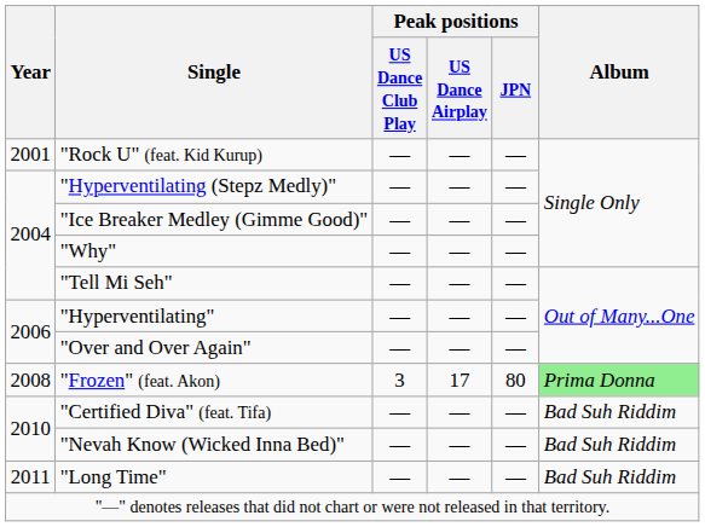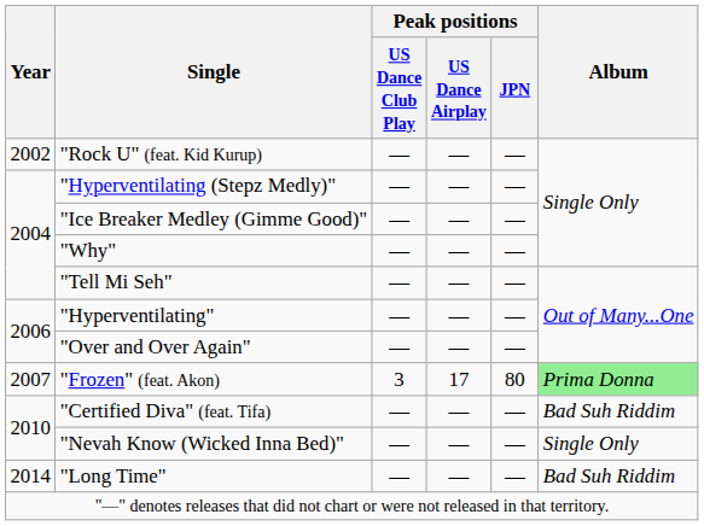 <table class="wikitable">
 <tr>
 <th rowspan="2">Year</th>
 <th rowspan="2">Single</th>
 <th colspan="3">Peak positions</th>
 <th rowspan="2">Album</th>
 </tr>
 <tr>
 <th style="width:30px;"><small><a href='#'>US Dance Club Play</a></small></th>
 <th style="width:30px;"><small><a href='#'>US Dance Airplay</a></small></th>
 <th style="width:30px;"><small><a href='#'>JPN</a></small></th>
 </tr>
 <tr>
-<td style="text-align:center;">2001</td>
+<td style="text-align:center;">2002</td>
 <td align="left">"Rock U" <small>(feat. Kid Kurup)</small></td>
 <td style="text-align:center;">—</td>
 <td style="text-align:center;">—</td>
 <td style="text-align:center;">—</td>
 <td rowspan="4"><em>Single Only</em></td>
 </tr>
 <tr>
 <td style="text-align:center;" rowspan="4">2004</td>
 <td align="left">"<a href='#'>Hyperventilating</a> (Stepz Medly)"</td>
 <td style="text-align:center;">—</td>
 <td style="text-align:center;">—</td>
 <td style="text-align:center;">—</td>
 </tr>
 <tr>
 <td align="left">"Ice Breaker Medley (Gimme Good)"</td>
 <td style="text-align:center;">—</td>
 <td style="text-align:center;">—</td>
 <td style="text-align:center;">—</td>
 </tr>
 <tr>
 <td align="left">"Why"</td>
 <td style="text-align:center;">—</td>
 <td style="text-align:center;">—</td>
 <td style="text-align:center;">—</td>
 </tr>
 <tr>
 <td align="left">"Tell Mi Seh"</td>
 <td style="text-align:center;">—</td>
 <td style="text-align:center;">—</td>
 <td style="text-align:center;">—</td>
 <td rowspan="3"><em><a href='#'>Out of Many...One</a></em></td>
 </tr>
 <tr>
 <td style="text-align:center;" rowspan="2">2006</td>
 <td align="left">"Hyperventilating"</td>
 <td style="text-align:center;">—</td>
 <td style="text-align:center;">—</td>
 <td style="text-align:center;">—</td>
 </tr>
 <tr>
 <td align="left">"Over and Over Again"</td>
 <td style="text-align:center;">—</td>
 <td style="text-align:center;">—</td>
 <td style="text-align:center;">—</td>
 </tr>
 <tr>
-<td style="text-align:center;">2008</td>
+<td style="text-align:center;">2007</td>
 <td align="left">"<a href='#'>Frozen</a>" <small>(feat. Akon)</small></td>
 <td style="text-align:center;">3</td>
 <td style="text-align:center;">17</td>
 <td style="text-align:center;">80</td>
 <td style="background: lightgreen;"><em>Prima Donna</em></td>
 </tr>
 <tr>
 <td style="text-align:center;" rowspan="2">2010</td>
 <td align="left">"Certified Diva" <small>(feat. Tifa)</small></td>
 <td style="text-align:center;">—</td>
 <td style="text-align:center;">—</td>
 <td style="text-align:center;">—</td>
 <td><em>Bad Suh Riddim</em></td>
 </tr>
 <tr>
 <td align="left">"Nevah Know (Wicked Inna Bed)"</td>
 <td style="text-align:center;">—</td>
 <td style="text-align:center;">—</td>
 <td style="text-align:center;">—</td>
-<td><em>Bad Suh Riddim</em></td>
+<td><em>Single Only</em></td>
 </tr>
 <tr>
-<td style="text-align:center;">2011</td>
+<td style="text-align:center;">2014</td>
 <td align="left">"Long Time"</td>
 <td style="text-align:center;">—</td>
 <td style="text-align:center;">—</td>
 <td style="text-align:center;">—</td>
 <td><em>Bad Suh Riddim</em></td>
 </tr>
 <tr>
 <td colspan="10" style="text-align:center; font-size:10pt;">"—" denotes releases that did not chart or were not released in that territory.</td>
 </tr>
 </table>
